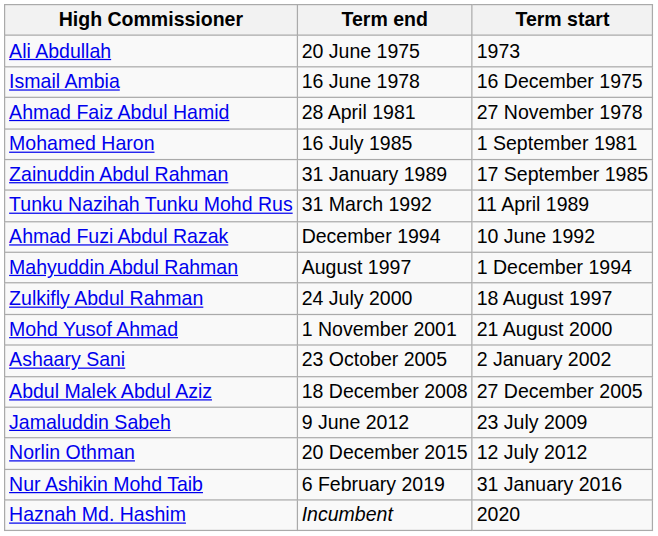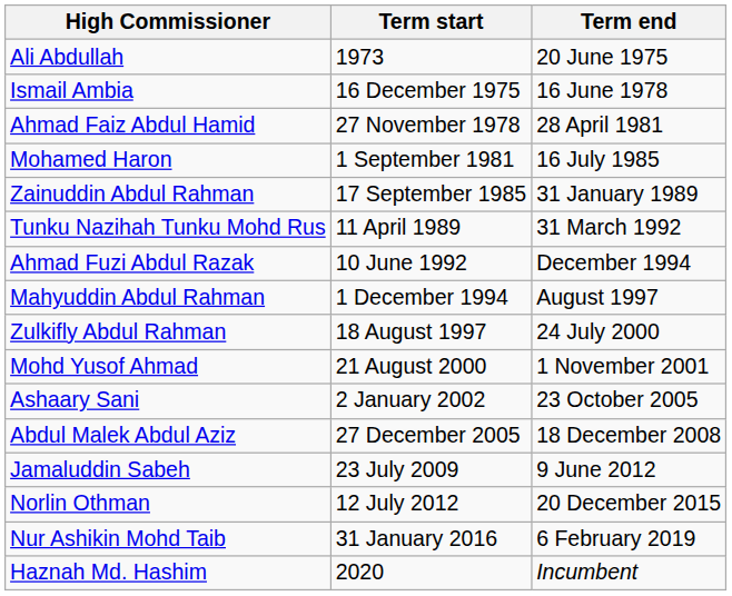 <table class=wikitable>
 <tr>
 <th>High Commissioner</th>
+<th>Term start</th>
 <th>Term end</th>
-<th>Term start</th>
 </tr>
 <tr>
 <td><a href='#'>Ali Abdullah</a></td>
+<td>1973</td>
 <td>20 June 1975</td>
-<td>1973</td>
 </tr>
 <tr>
 <td><a href='#'>Ismail Ambia</a></td>
+<td>16 December 1975</td>
 <td>16 June 1978</td>
-<td>16 December 1975</td>
 </tr>
 <tr>
 <td><a href='#'>Ahmad Faiz Abdul Hamid</a></td>
+<td>27 November 1978</td>
 <td>28 April 1981</td>
-<td>27 November 1978</td>
 </tr>
 <tr>
 <td><a href='#'>Mohamed Haron</a></td>
+<td>1 September 1981</td>
 <td>16 July 1985</td>
-<td>1 September 1981</td>
 </tr>
 <tr>
 <td><a href='#'>Zainuddin Abdul Rahman</a></td>
+<td>17 September 1985</td>
 <td>31 January 1989</td>
-<td>17 September 1985</td>
 </tr>
 <tr>
 <td><a href='#'>Tunku Nazihah Tunku Mohd Rus</a></td>
+<td>11 April 1989</td>
 <td>31 March 1992</td>
-<td>11 April 1989</td>
 </tr>
 <tr>
 <td><a href='#'>Ahmad Fuzi Abdul Razak</a></td>
+<td>10 June 1992</td>
 <td>December 1994</td>
-<td>10 June 1992</td>
 </tr>
 <tr>
 <td><a href='#'>Mahyuddin Abdul Rahman</a></td>
+<td>1 December 1994</td>
 <td>August 1997</td>
-<td>1 December 1994</td>
 </tr>
 <tr>
 <td><a href='#'>Zulkifly Abdul Rahman</a></td>
+<td>18 August 1997</td>
 <td>24 July 2000</td>
-<td>18 August 1997</td>
 </tr>
 <tr>
 <td><a href='#'>Mohd Yusof Ahmad</a></td>
+<td>21 August 2000</td>
 <td>1 November 2001</td>
-<td>21 August 2000</td>
 </tr>
 <tr>
 <td><a href='#'>Ashaary Sani</a></td>
+<td>2 January 2002</td>
 <td>23 October 2005</td>
-<td>2 January 2002</td>
 </tr>
 <tr>
 <td><a href='#'>Abdul Malek Abdul Aziz</a></td>
+<td>27 December 2005</td>
 <td>18 December 2008</td>
-<td>27 December 2005</td>
 </tr>
 <tr>
 <td><a href='#'>Jamaluddin Sabeh</a></td>
+<td>23 July 2009</td>
 <td>9 June 2012</td>
-<td>23 July 2009</td>
 </tr>
 <tr>
 <td><a href='#'>Norlin Othman</a></td>
+<td>12 July 2012</td>
 <td>20 December 2015</td>
-<td>12 July 2012</td>
 </tr>
 <tr>
 <td><a href='#'>Nur Ashikin Mohd Taib</a></td>
+<td>31 January 2016</td>
 <td>6 February 2019</td>
-<td>31 January 2016</td>
 </tr>
 <tr>
 <td><a href='#'>Haznah Md. Hashim</a></td>
+<td>2020</td>
 <td><em>Incumbent</em></td>
-<td>2020</td>
 </tr>
 </table>
